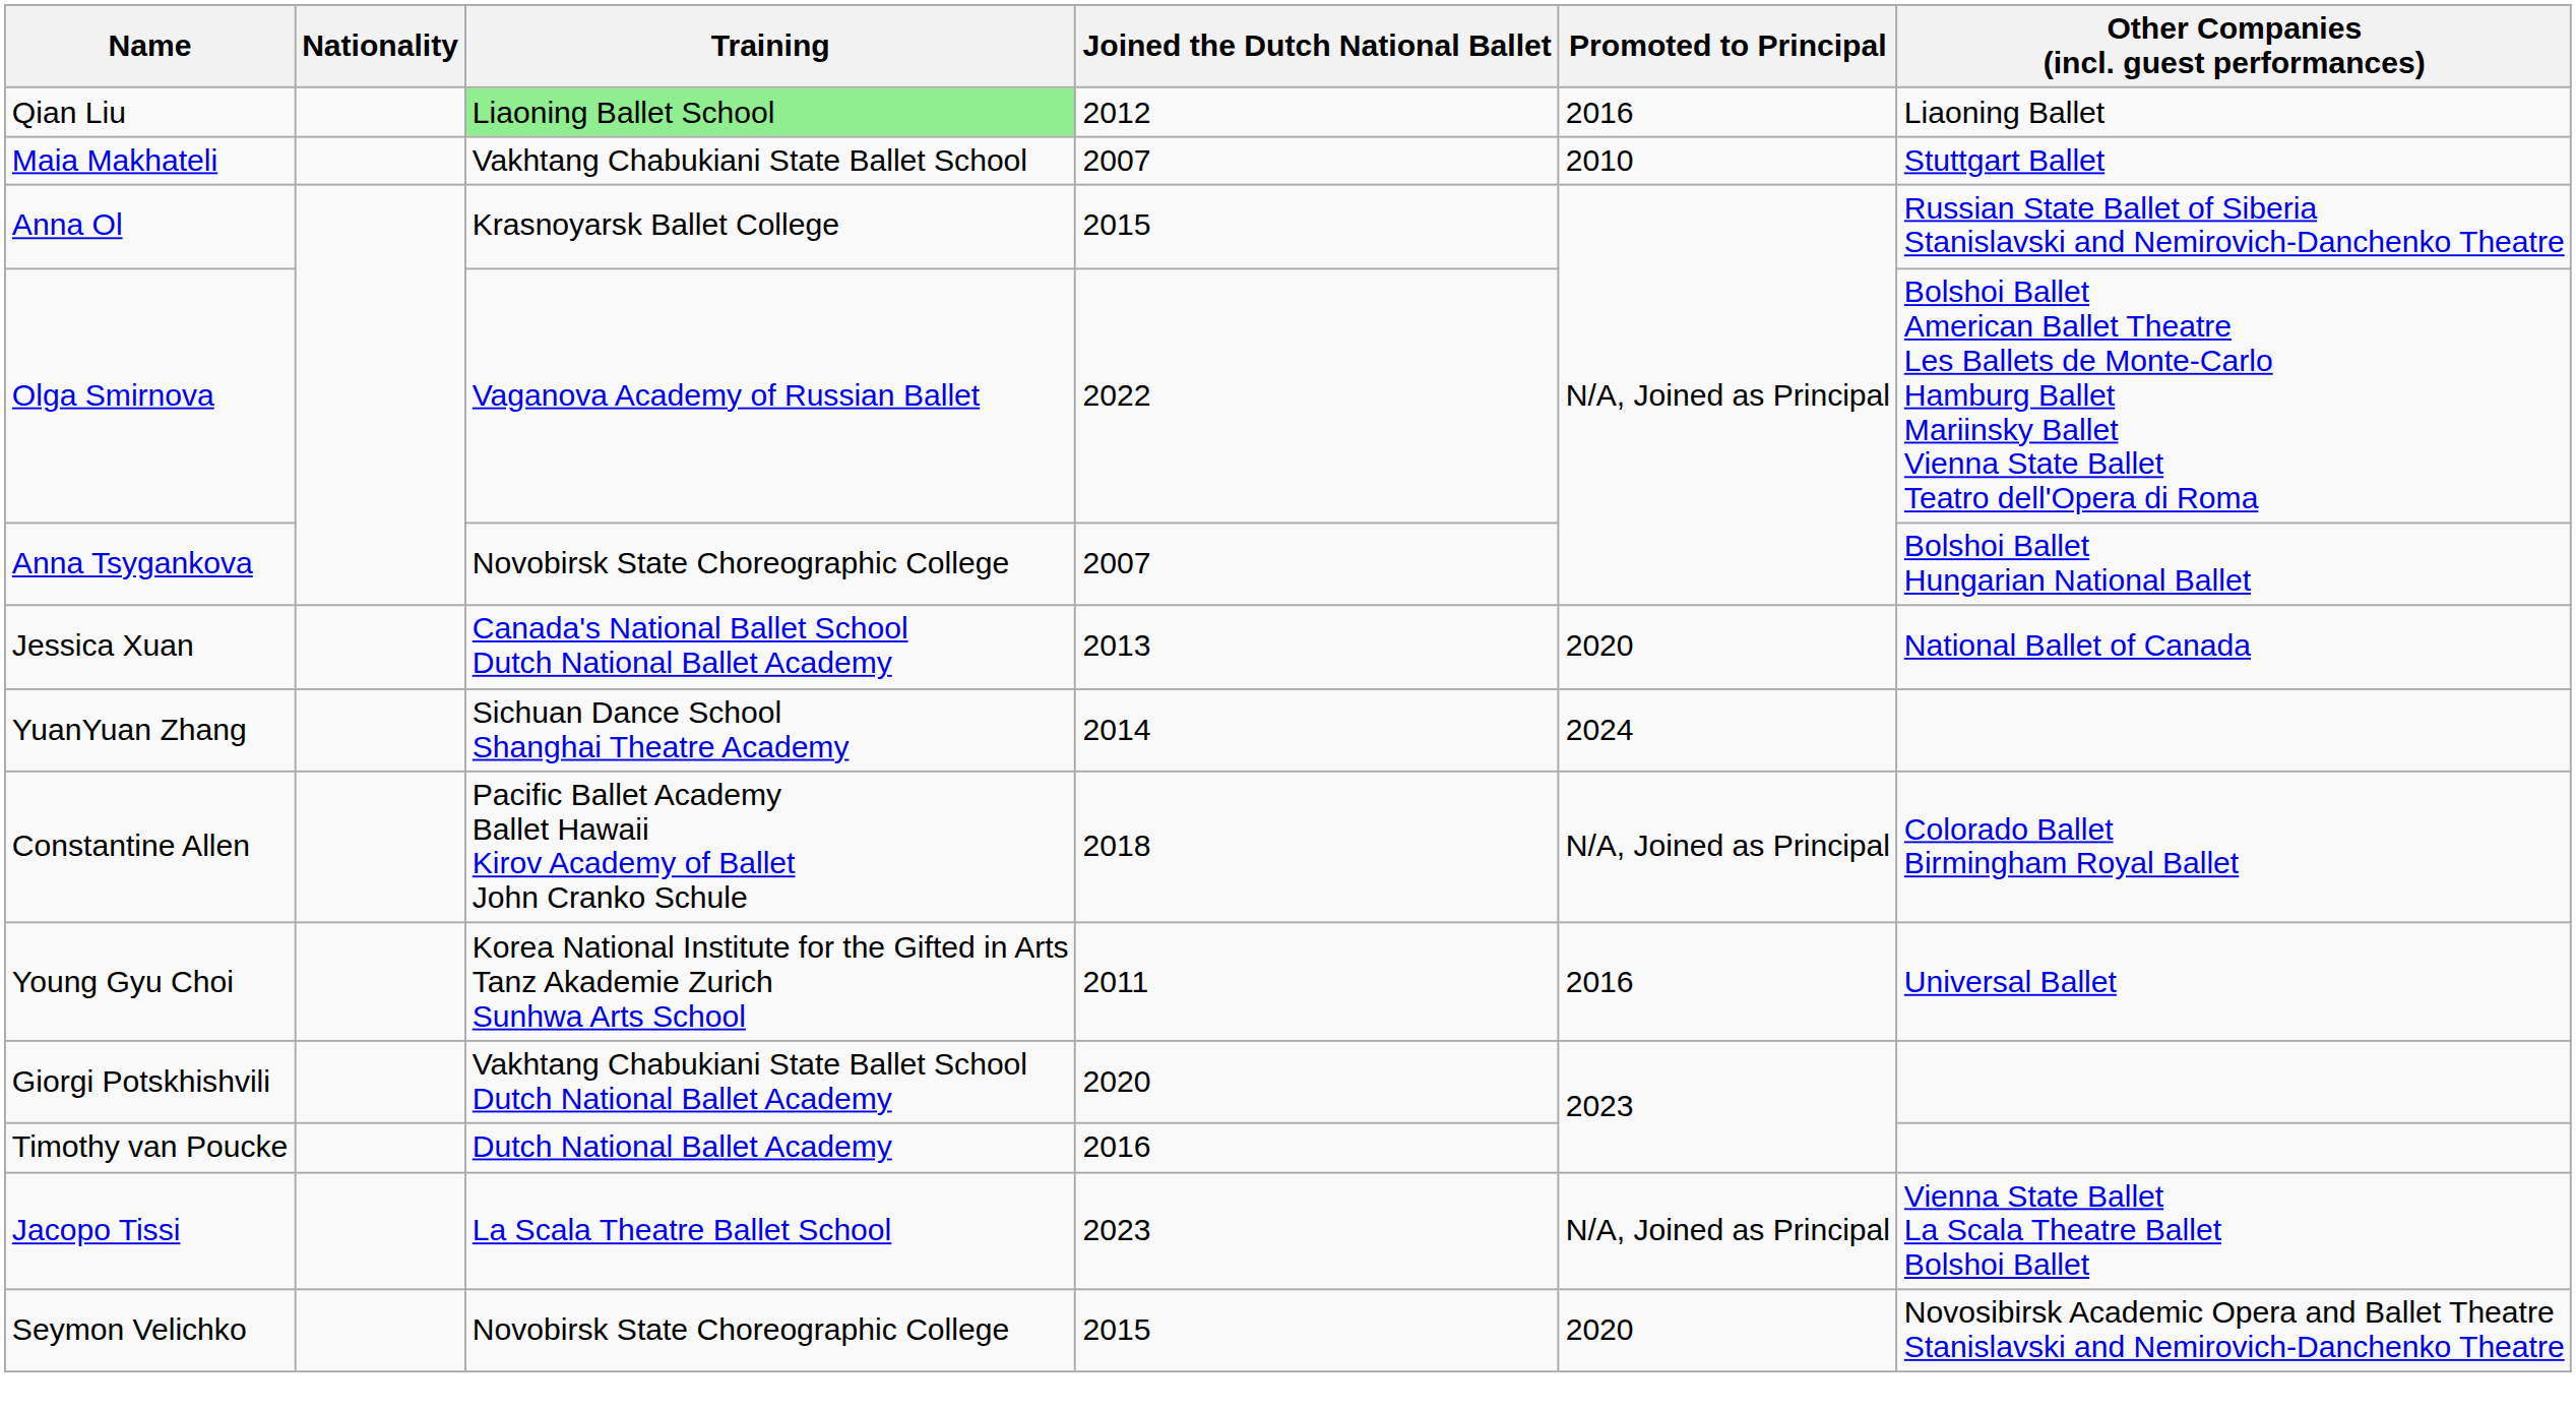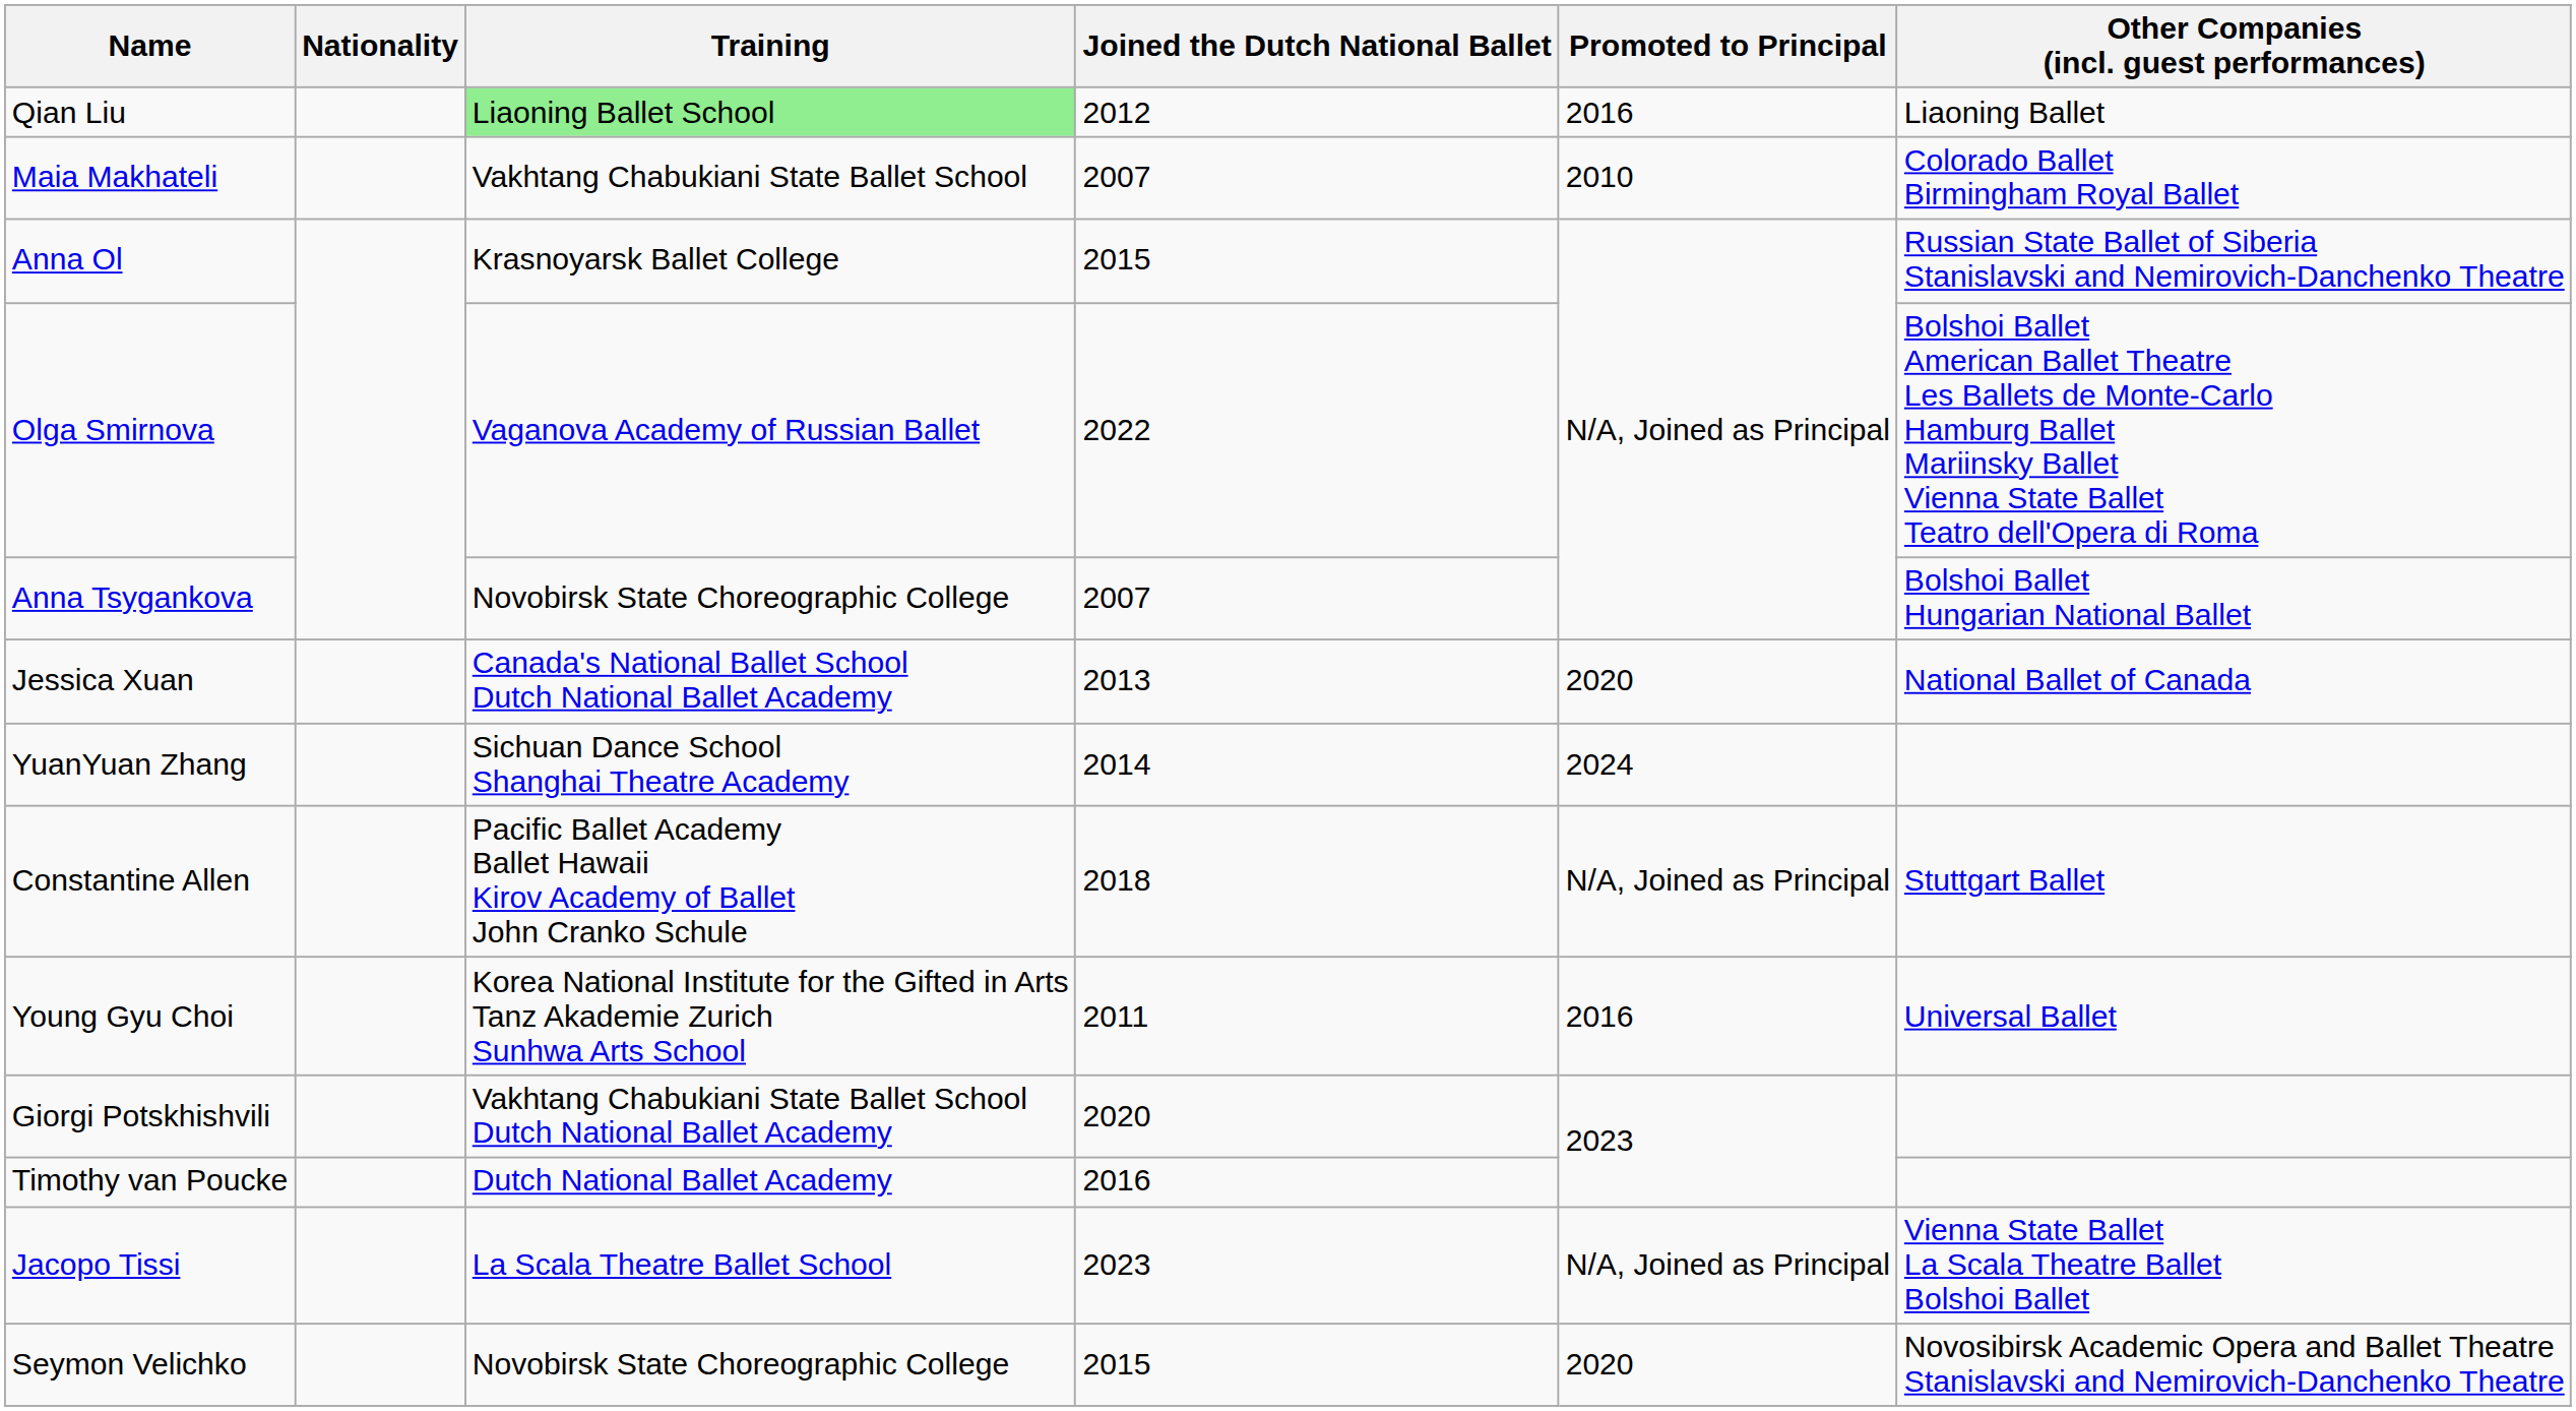 <table class="wikitable">
 <tr>
 <th>Name</th>
 <th>Nationality</th>
 <th>Training</th>
 <th>Joined the Dutch National Ballet</th>
 <th>Promoted to Principal</th>
 <th>Other Companies<br><strong>(incl. guest performances)</strong></th>
 </tr>
 <tr>
 <td>Qian Liu</td>
 <td></td>
 <td style="background: lightgreen;">Liaoning Ballet School</td>
 <td>2012</td>
 <td>2016</td>
 <td>Liaoning Ballet</td>
 </tr>
 <tr>
 <td><a href='#'>Maia Makhateli</a></td>
 <td></td>
 <td>Vakhtang Chabukiani State Ballet School</td>
 <td>2007</td>
 <td>2010</td>
-<td><a href='#'>Stuttgart Ballet</a></td>
+<td><a href='#'>Colorado Ballet</a><br><a href='#'>Birmingham Royal Ballet</a></td>
 </tr>
 <tr>
 <td><a href='#'>Anna Ol</a></td>
 <td rowspan="3"></td>
 <td>Krasnoyarsk Ballet College</td>
 <td>2015</td>
 <td rowspan="3">N/A, Joined as Principal</td>
 <td><a href='#'>Russian State Ballet of Siberia</a><br><a href='#'>Stanislavski and Nemirovich-Danchenko Theatre</a></td>
 </tr>
 <tr>
 <td><a href='#'>Olga Smirnova</a></td>
 <td><a href='#'>Vaganova Academy of Russian Ballet</a></td>
 <td>2022</td>
 <td><a href='#'>Bolshoi Ballet</a><br><a href='#'>American Ballet Theatre</a><br><a href='#'>Les Ballets de Monte-Carlo</a><br><a href='#'>Hamburg Ballet</a><br><a href='#'>Mariinsky Ballet</a><br><a href='#'>Vienna State Ballet</a><br><a href='#'>Teatro dell'Opera di Roma</a></td>
 </tr>
 <tr>
 <td><a href='#'>Anna Tsygankova</a></td>
 <td>Novobirsk State Choreographic College</td>
 <td>2007</td>
 <td><a href='#'>Bolshoi Ballet</a><br><a href='#'>Hungarian National Ballet</a></td>
 </tr>
 <tr>
 <td>Jessica Xuan</td>
 <td><br></td>
 <td><a href='#'>Canada's National Ballet School</a><br><a href='#'>Dutch National Ballet Academy</a></td>
 <td>2013</td>
 <td>2020</td>
 <td><a href='#'>National Ballet of Canada</a></td>
 </tr>
 <tr>
 <td>YuanYuan Zhang</td>
 <td></td>
 <td>Sichuan Dance School<br><a href='#'>Shanghai Theatre Academy</a></td>
 <td>2014</td>
 <td>2024</td>
 <td></td>
 </tr>
 <tr>
 <td>Constantine Allen</td>
 <td></td>
 <td>Pacific Ballet Academy<br>Ballet Hawaii<br><a href='#'>Kirov Academy of Ballet</a><br>John Cranko Schule</td>
 <td>2018</td>
 <td>N/A, Joined as Principal</td>
-<td><a href='#'>Colorado Ballet</a><br><a href='#'>Birmingham Royal Ballet</a></td>
+<td><a href='#'>Stuttgart Ballet</a></td>
 </tr>
 <tr>
 <td>Young Gyu Choi</td>
 <td></td>
 <td>Korea National Institute for the Gifted in Arts<br>Tanz Akademie Zurich<br><a href='#'>Sunhwa Arts School</a></td>
 <td>2011</td>
 <td>2016</td>
 <td><a href='#'>Universal Ballet</a></td>
 </tr>
 <tr>
 <td>Giorgi Potskhishvili</td>
 <td></td>
 <td>Vakhtang Chabukiani State Ballet School<br><a href='#'>Dutch National Ballet Academy</a></td>
 <td>2020</td>
 <td rowspan="2">2023</td>
 <td></td>
 </tr>
 <tr>
 <td>Timothy van Poucke</td>
 <td></td>
 <td><a href='#'>Dutch National Ballet Academy</a></td>
 <td>2016</td>
 <td></td>
 </tr>
 <tr>
 <td><a href='#'>Jacopo Tissi</a></td>
 <td></td>
 <td><a href='#'>La Scala Theatre Ballet School</a></td>
 <td>2023</td>
 <td>N/A, Joined as Principal</td>
 <td><a href='#'>Vienna State Ballet</a><br><a href='#'>La Scala Theatre Ballet</a><br><a href='#'>Bolshoi Ballet</a></td>
 </tr>
 <tr>
 <td>Seymon Velichko</td>
 <td></td>
 <td>Novobirsk State Choreographic College</td>
 <td>2015</td>
 <td>2020</td>
 <td>Novosibirsk Academic Opera and Ballet Theatre<br><a href='#'>Stanislavski and Nemirovich-Danchenko Theatre</a></td>
 </tr>
 </table>
